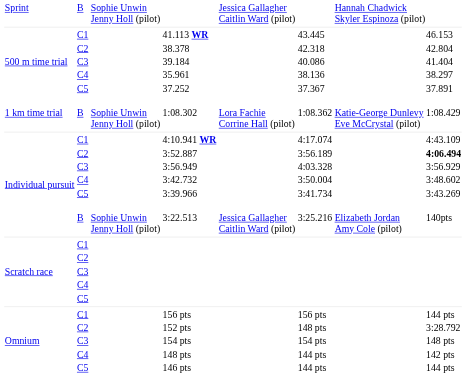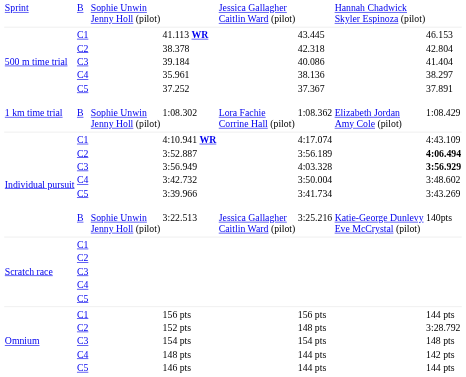 <table>
 <tr>
 <td><a href='#'>Sprint</a></td>
 <td><a href='#'>B</a></td>
 <td colspan=2><br><a href='#'>Sophie Unwin</a><br><a href='#'>Jenny Holl</a> (pilot)</td>
 <td colspan=2><br><a href='#'>Jessica Gallagher</a><br><a href='#'>Caitlin Ward</a> (pilot)</td>
 <td colspan=2><br><a href='#'>Hannah Chadwick</a><br><a href='#'>Skyler Espinoza</a> (pilot)</td>
 </tr>
 <tr>
 <td colspan=8 bgcolor=#f2f2f2></td>
 </tr>
 <tr>
 <td rowspan=5><a href='#'>500 m time trial</a></td>
 <td><a href='#'>C1</a></td>
 <td></td>
 <td>41.113 <strong><a href='#'>WR</a></strong></td>
 <td></td>
 <td>43.445</td>
 <td></td>
 <td>46.153</td>
 </tr>
 <tr>
 <td><a href='#'>C2</a></td>
 <td></td>
 <td>38.378</td>
 <td></td>
 <td>42.318</td>
 <td></td>
 <td>42.804</td>
 </tr>
 <tr>
 <td><a href='#'>C3</a></td>
 <td></td>
 <td>39.184</td>
 <td></td>
 <td>40.086</td>
 <td></td>
 <td>41.404</td>
 </tr>
 <tr>
 <td><a href='#'>C4</a></td>
 <td></td>
 <td>35.961</td>
 <td></td>
 <td>38.136</td>
 <td></td>
 <td>38.297</td>
 </tr>
 <tr>
 <td><a href='#'>C5</a></td>
 <td></td>
 <td>37.252</td>
 <td></td>
 <td>37.367</td>
 <td></td>
 <td>37.891</td>
 </tr>
 <tr>
 <td><a href='#'>1 km time trial</a></td>
 <td><a href='#'>B</a></td>
 <td><br><a href='#'>Sophie Unwin</a><br><a href='#'>Jenny Holl</a> (pilot)</td>
 <td>1:08.302</td>
 <td><br><a href='#'>Lora Fachie</a><br><a href='#'>Corrine Hall</a> (pilot)</td>
 <td>1:08.362</td>
-<td><br><a href='#'>Katie-George Dunlevy</a><br><a href='#'>Eve McCrystal</a> (pilot)</td>
+<td><br><a href='#'>Elizabeth Jordan</a><br><a href='#'>Amy Cole</a> (pilot)</td>
 <td>1:08.429</td>
 </tr>
 <tr>
 <td colspan=8 bgcolor=#f2f2f2></td>
 </tr>
 <tr>
 <td rowspan=6><a href='#'>Individual pursuit</a></td>
 <td><a href='#'>C1</a></td>
 <td></td>
 <td>4:10.941 <strong><a href='#'>WR</a></strong></td>
 <td></td>
 <td>4:17.074</td>
 <td></td>
 <td>4:43.109</td>
 </tr>
 <tr>
 <td><a href='#'>C2</a></td>
 <td></td>
 <td>3:52.887</td>
 <td></td>
 <td>3:56.189</td>
 <td></td>
 <td><strong>4:06.494</strong></td>
 </tr>
 <tr>
 <td><a href='#'>C3</a></td>
 <td></td>
 <td>3:56.949</td>
 <td></td>
 <td>4:03.328</td>
 <td></td>
-<td>3:56.929</td>
+<td><strong>3:56.929</strong></td>
 </tr>
 <tr>
 <td><a href='#'>C4</a></td>
 <td></td>
 <td>3:42.732</td>
 <td></td>
 <td>3:50.004</td>
 <td></td>
 <td>3:48.602</td>
 </tr>
 <tr>
 <td><a href='#'>C5</a></td>
 <td></td>
 <td>3:39.966</td>
 <td></td>
 <td>3:41.734</td>
 <td></td>
 <td>3:43.269</td>
 </tr>
 <tr>
 <td><a href='#'>B</a></td>
 <td><br><a href='#'>Sophie Unwin</a><br><a href='#'>Jenny Holl</a> (pilot)</td>
 <td>3:22.513</td>
 <td><br><a href='#'>Jessica Gallagher</a><br><a href='#'>Caitlin Ward</a> (pilot)</td>
 <td>3:25.216</td>
-<td><br><a href='#'>Elizabeth Jordan</a><br><a href='#'>Amy Cole</a> (pilot)</td>
+<td><br><a href='#'>Katie-George Dunlevy</a><br><a href='#'>Eve McCrystal</a> (pilot)</td>
 <td>140pts</td>
 </tr>
 <tr>
 <td colspan=8 bgcolor=#f2f2f2></td>
 </tr>
 <tr>
 <td rowspan=5><a href='#'>Scratch race</a></td>
 <td><a href='#'>C1</a></td>
 <td colspan=2></td>
 <td colspan=2></td>
 <td colspan=2></td>
 </tr>
 <tr>
 <td><a href='#'>C2</a></td>
 <td colspan=2></td>
 <td colspan=2></td>
 <td colspan=2></td>
 </tr>
 <tr>
 <td><a href='#'>C3</a></td>
 <td colspan=2></td>
 <td colspan=2></td>
 <td colspan=2></td>
 </tr>
 <tr>
 <td><a href='#'>C4</a></td>
 <td colspan=2></td>
 <td colspan=2></td>
 <td colspan=2></td>
 </tr>
 <tr>
 <td><a href='#'>C5</a></td>
 <td colspan=2></td>
 <td colspan=2></td>
 <td colspan=2></td>
 </tr>
 <tr>
 <td colspan=8 bgcolor=#f2f2f2></td>
 </tr>
 <tr>
 <td rowspan=5><a href='#'>Omnium</a></td>
 <td><a href='#'>C1</a></td>
 <td></td>
 <td>156 pts</td>
 <td></td>
 <td>156 pts</td>
 <td></td>
 <td>144 pts</td>
 </tr>
 <tr>
 <td><a href='#'>C2</a></td>
 <td></td>
 <td>152 pts</td>
 <td></td>
 <td>148 pts</td>
 <td></td>
 <td>3:28.792</td>
 </tr>
 <tr>
 <td><a href='#'>C3</a></td>
 <td></td>
 <td>154 pts</td>
 <td></td>
 <td>154 pts</td>
 <td></td>
 <td>148 pts</td>
 </tr>
 <tr>
 <td><a href='#'>C4</a></td>
 <td></td>
 <td>148 pts</td>
 <td></td>
 <td>144 pts</td>
 <td></td>
 <td>142 pts</td>
 </tr>
 <tr>
 <td><a href='#'>C5</a></td>
 <td></td>
 <td>146 pts</td>
 <td></td>
 <td>144 pts</td>
 <td></td>
 <td>144 pts</td>
 </tr>
 </table>
